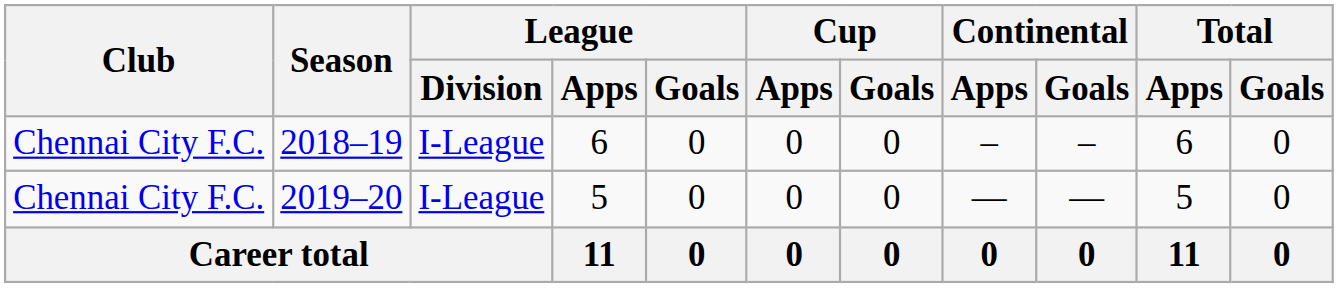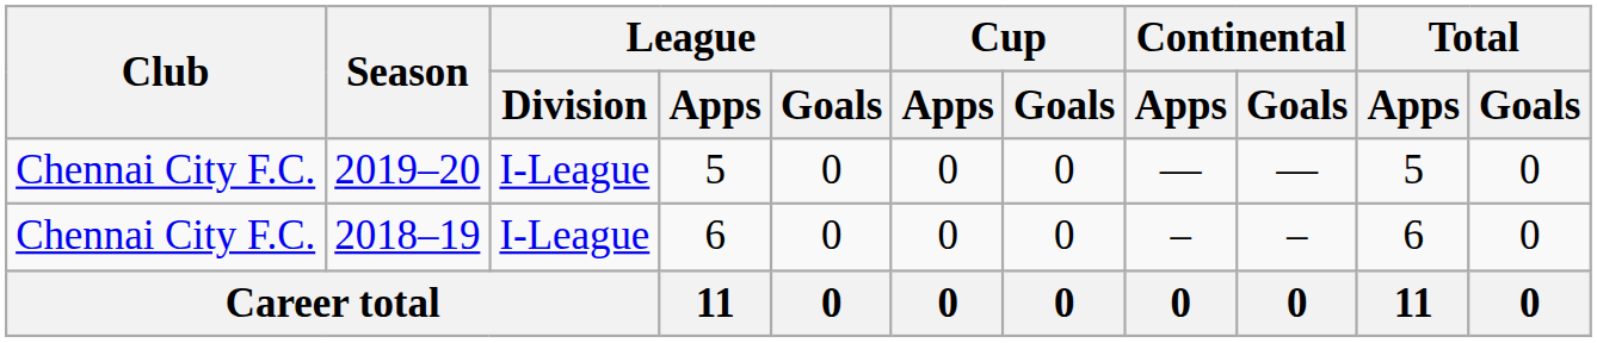 <table class="wikitable" style="text-align: center;">
 <tr>
 <th rowspan="2">Club</th>
 <th rowspan="2">Season</th>
 <th colspan="3">League</th>
 <th colspan="2">Cup</th>
 <th colspan="2">Continental</th>
 <th colspan="2">Total</th>
 </tr>
 <tr>
 <th>Division</th>
 <th>Apps</th>
 <th>Goals</th>
 <th>Apps</th>
 <th>Goals</th>
 <th>Apps</th>
 <th>Goals</th>
 <th>Apps</th>
 <th>Goals</th>
 </tr>
 <tr>
 <td rowspan="1"><a href='#'>Chennai City F.C.</a></td>
+<td><a href='#'>2019–20</a></td>
+<td><a href='#'>I-League</a></td>
+<td>5</td>
+<td>0</td>
+<td>0</td>
+<td>0</td>
+<td>—</td>
+<td>—</td>
+<td>5</td>
+<td>0</td>
+</tr>
+<tr>
+<td rowspan="1"><a href='#'>Chennai City F.C.</a></td>
 <td><a href='#'>2018–19</a></td>
 <td><a href='#'>I-League</a></td>
 <td>6</td>
 <td>0</td>
 <td>0</td>
 <td>0</td>
 <td>–</td>
 <td>–</td>
 <td>6</td>
-<td>0</td>
-</tr>
-<tr>
-<td rowspan="1"><a href='#'>Chennai City F.C.</a></td>
-<td><a href='#'>2019–20</a></td>
-<td><a href='#'>I-League</a></td>
-<td>5</td>
-<td>0</td>
-<td>0</td>
-<td>0</td>
-<td>—</td>
-<td>—</td>
-<td>5</td>
 <td>0</td>
 </tr>
 <tr>
 <th colspan="3">Career total</th>
 <th>11</th>
 <th>0</th>
 <th>0</th>
 <th>0</th>
 <th>0</th>
 <th>0</th>
 <th>11</th>
 <th>0</th>
 </tr>
 </table>
